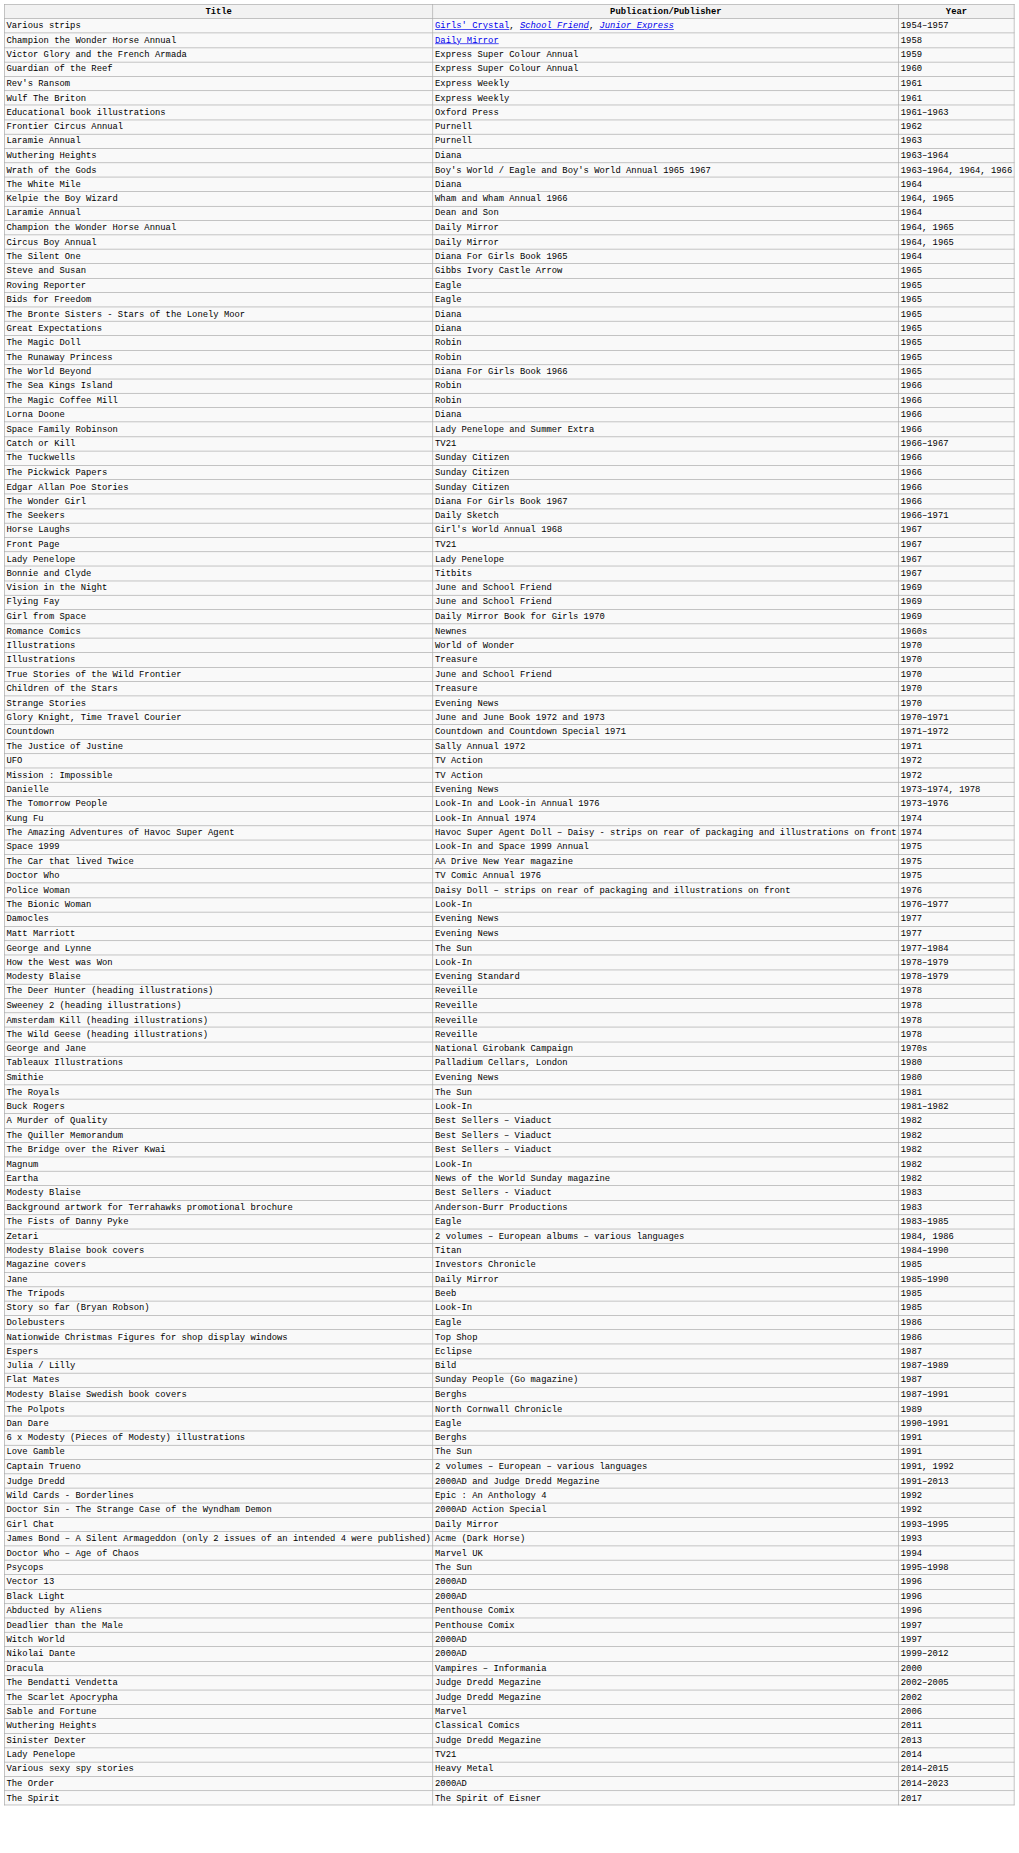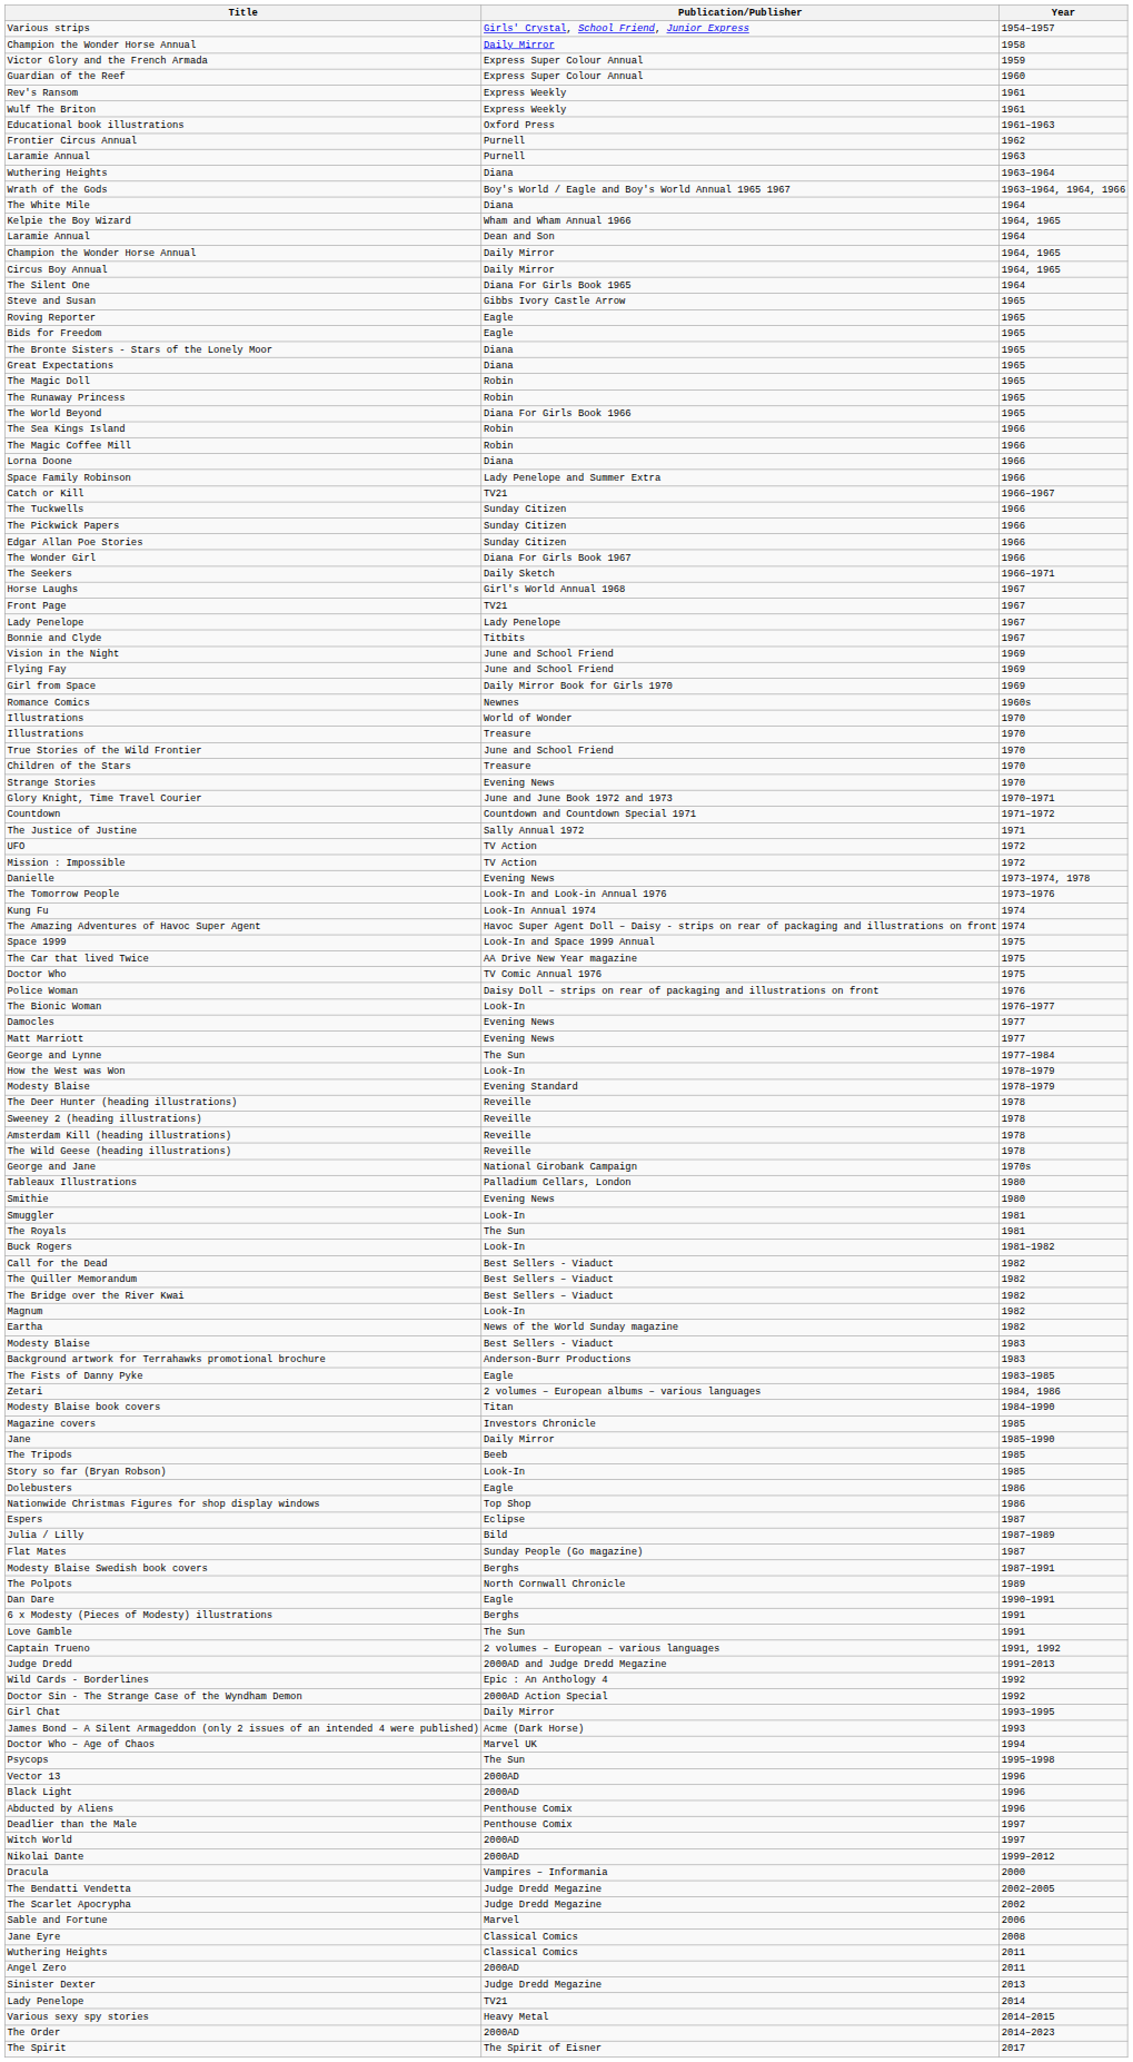 <table class="wikitable">
 <tr>
 <th>Title</th>
 <th>Publication/Publisher</th>
 <th>Year</th>
 </tr>
 <tr>
 <td>Various strips</td>
 <td><a href='#'>Girls' Crystal</a>, <em><a href='#'>School Friend</a></em>, <em><a href='#'>Junior Express</a></em></td>
 <td>1954–1957</td>
 </tr>
 <tr>
 <td>Champion the Wonder Horse Annual</td>
 <td><a href='#'>Daily Mirror</a></td>
 <td>1958</td>
 </tr>
 <tr>
 <td>Victor Glory and the French Armada</td>
 <td>Express Super Colour Annual</td>
 <td>1959</td>
 </tr>
 <tr>
 <td>Guardian of the Reef</td>
 <td>Express Super Colour Annual</td>
 <td>1960</td>
 </tr>
 <tr>
 <td>Rev's Ransom</td>
 <td>Express Weekly</td>
 <td>1961</td>
 </tr>
 <tr>
 <td>Wulf The Briton</td>
 <td>Express Weekly</td>
 <td>1961</td>
 </tr>
 <tr>
 <td>Educational book illustrations</td>
 <td>Oxford Press</td>
 <td>1961–1963</td>
 </tr>
 <tr>
 <td>Frontier Circus Annual</td>
 <td>Purnell</td>
 <td>1962</td>
 </tr>
 <tr>
 <td>Laramie Annual</td>
 <td>Purnell</td>
 <td>1963</td>
 </tr>
 <tr>
 <td>Wuthering Heights</td>
 <td>Diana</td>
 <td>1963–1964</td>
 </tr>
 <tr>
 <td>Wrath of the Gods</td>
 <td>Boy's World / Eagle and Boy's World Annual 1965 1967</td>
 <td>1963–1964, 1964, 1966</td>
 </tr>
 <tr>
 <td>The White Mile</td>
 <td>Diana</td>
 <td>1964</td>
 </tr>
 <tr>
 <td>Kelpie the Boy Wizard</td>
 <td>Wham and Wham Annual 1966</td>
 <td>1964, 1965</td>
 </tr>
 <tr>
 <td>Laramie Annual</td>
 <td>Dean and Son</td>
 <td>1964</td>
 </tr>
 <tr>
 <td>Champion the Wonder Horse Annual</td>
 <td>Daily Mirror</td>
 <td>1964, 1965</td>
 </tr>
 <tr>
 <td>Circus Boy Annual</td>
 <td>Daily Mirror</td>
 <td>1964, 1965</td>
 </tr>
 <tr>
 <td>The Silent One</td>
 <td>Diana For Girls Book 1965</td>
 <td>1964</td>
 </tr>
 <tr>
 <td>Steve and Susan</td>
 <td>Gibbs Ivory Castle Arrow</td>
 <td>1965</td>
 </tr>
 <tr>
 <td>Roving Reporter</td>
 <td>Eagle</td>
 <td>1965</td>
 </tr>
 <tr>
 <td>Bids for Freedom</td>
 <td>Eagle</td>
 <td>1965</td>
 </tr>
 <tr>
 <td>The Bronte Sisters - Stars of the Lonely Moor</td>
 <td>Diana</td>
 <td>1965</td>
 </tr>
 <tr>
 <td>Great Expectations</td>
 <td>Diana</td>
 <td>1965</td>
 </tr>
 <tr>
 <td>The Magic Doll</td>
 <td>Robin</td>
 <td>1965</td>
 </tr>
 <tr>
 <td>The Runaway Princess</td>
 <td>Robin</td>
 <td>1965</td>
 </tr>
 <tr>
 <td>The World Beyond</td>
 <td>Diana For Girls Book 1966</td>
 <td>1965</td>
 </tr>
 <tr>
 <td>The Sea Kings Island</td>
 <td>Robin</td>
 <td>1966</td>
 </tr>
 <tr>
 <td>The Magic Coffee Mill</td>
 <td>Robin</td>
 <td>1966</td>
 </tr>
 <tr>
 <td>Lorna Doone</td>
 <td>Diana</td>
 <td>1966</td>
 </tr>
 <tr>
 <td>Space Family Robinson</td>
 <td>Lady Penelope and Summer Extra</td>
 <td>1966</td>
 </tr>
 <tr>
 <td>Catch or Kill</td>
 <td>TV21</td>
 <td>1966–1967</td>
 </tr>
 <tr>
 <td>The Tuckwells</td>
 <td>Sunday Citizen</td>
 <td>1966</td>
 </tr>
 <tr>
 <td>The Pickwick Papers</td>
 <td>Sunday Citizen</td>
 <td>1966</td>
 </tr>
 <tr>
 <td>Edgar Allan Poe Stories</td>
 <td>Sunday Citizen</td>
 <td>1966</td>
 </tr>
 <tr>
 <td>The Wonder Girl</td>
 <td>Diana For Girls Book 1967</td>
 <td>1966</td>
 </tr>
 <tr>
 <td>The Seekers</td>
 <td>Daily Sketch</td>
 <td>1966–1971</td>
 </tr>
 <tr>
 <td>Horse Laughs</td>
 <td>Girl's World Annual 1968</td>
 <td>1967</td>
 </tr>
 <tr>
 <td>Front Page</td>
 <td>TV21</td>
 <td>1967</td>
 </tr>
 <tr>
 <td>Lady Penelope</td>
 <td>Lady Penelope</td>
 <td>1967</td>
 </tr>
 <tr>
 <td>Bonnie and Clyde</td>
 <td>Titbits</td>
 <td>1967</td>
 </tr>
 <tr>
 <td>Vision in the Night</td>
 <td>June and School Friend</td>
 <td>1969</td>
 </tr>
 <tr>
 <td>Flying Fay</td>
 <td>June and School Friend</td>
 <td>1969</td>
 </tr>
 <tr>
 <td>Girl from Space</td>
 <td>Daily Mirror Book for Girls 1970</td>
 <td>1969</td>
 </tr>
 <tr>
 <td>Romance Comics</td>
 <td>Newnes</td>
 <td>1960s</td>
 </tr>
 <tr>
 <td>Illustrations</td>
 <td>World of Wonder</td>
 <td>1970</td>
 </tr>
 <tr>
 <td>Illustrations</td>
 <td>Treasure</td>
 <td>1970</td>
 </tr>
 <tr>
 <td>True Stories of the Wild Frontier</td>
 <td>June and School Friend</td>
 <td>1970</td>
 </tr>
 <tr>
 <td>Children of the Stars</td>
 <td>Treasure</td>
 <td>1970</td>
 </tr>
 <tr>
 <td>Strange Stories</td>
 <td>Evening News</td>
 <td>1970</td>
 </tr>
 <tr>
 <td>Glory Knight, Time Travel Courier</td>
 <td>June and June Book 1972 and 1973</td>
 <td>1970–1971</td>
 </tr>
 <tr>
 <td>Countdown</td>
 <td>Countdown and Countdown Special 1971</td>
 <td>1971–1972</td>
 </tr>
 <tr>
 <td>The Justice of Justine</td>
 <td>Sally Annual 1972</td>
 <td>1971</td>
 </tr>
 <tr>
 <td>UFO</td>
 <td>TV Action</td>
 <td>1972</td>
 </tr>
 <tr>
 <td>Mission : Impossible</td>
 <td>TV Action</td>
 <td>1972</td>
 </tr>
 <tr>
 <td>Danielle</td>
 <td>Evening News</td>
 <td>1973–1974, 1978</td>
 </tr>
 <tr>
 <td>The Tomorrow People</td>
 <td>Look-In and Look-in Annual 1976</td>
 <td>1973–1976</td>
 </tr>
 <tr>
 <td>Kung Fu</td>
 <td>Look-In Annual 1974</td>
 <td>1974</td>
 </tr>
 <tr>
 <td>The Amazing Adventures of Havoc Super Agent</td>
 <td>Havoc Super Agent Doll – Daisy - strips on rear of packaging and illustrations on front</td>
 <td>1974</td>
 </tr>
 <tr>
 <td>Space 1999</td>
 <td>Look-In and Space 1999 Annual</td>
 <td>1975</td>
 </tr>
 <tr>
 <td>The Car that lived Twice</td>
 <td>AA Drive New Year magazine</td>
 <td>1975</td>
 </tr>
 <tr>
 <td>Doctor Who</td>
 <td>TV Comic Annual 1976</td>
 <td>1975</td>
 </tr>
 <tr>
 <td>Police Woman</td>
 <td>Daisy Doll – strips on rear of packaging and illustrations on front</td>
 <td>1976</td>
 </tr>
 <tr>
 <td>The Bionic Woman</td>
 <td>Look-In</td>
 <td>1976–1977</td>
 </tr>
 <tr>
 <td>Damocles</td>
 <td>Evening News</td>
 <td>1977</td>
 </tr>
 <tr>
 <td>Matt Marriott</td>
 <td>Evening News</td>
 <td>1977</td>
 </tr>
 <tr>
 <td>George and Lynne</td>
 <td>The Sun</td>
 <td>1977–1984</td>
 </tr>
 <tr>
 <td>How the West was Won</td>
 <td>Look-In</td>
 <td>1978–1979</td>
 </tr>
 <tr>
 <td>Modesty Blaise</td>
 <td>Evening Standard</td>
 <td>1978–1979</td>
 </tr>
 <tr>
 <td>The Deer Hunter (heading illustrations)</td>
 <td>Reveille</td>
 <td>1978</td>
 </tr>
 <tr>
 <td>Sweeney 2 (heading illustrations)</td>
 <td>Reveille</td>
 <td>1978</td>
 </tr>
 <tr>
 <td>Amsterdam Kill (heading illustrations)</td>
 <td>Reveille</td>
 <td>1978</td>
 </tr>
 <tr>
 <td>The Wild Geese (heading illustrations)</td>
 <td>Reveille</td>
 <td>1978</td>
 </tr>
 <tr>
 <td>George and Jane</td>
 <td>National Girobank Campaign</td>
 <td>1970s</td>
 </tr>
 <tr>
 <td>Tableaux Illustrations</td>
 <td>Palladium Cellars, London</td>
 <td>1980</td>
 </tr>
 <tr>
 <td>Smithie</td>
 <td>Evening News</td>
 <td>1980</td>
 </tr>
 <tr>
+<td>Smuggler</td>
+<td>Look-In</td>
+<td>1981</td>
+</tr>
+<tr>
 <td>The Royals</td>
 <td>The Sun</td>
 <td>1981</td>
 </tr>
 <tr>
 <td>Buck Rogers</td>
 <td>Look-In</td>
 <td>1981–1982</td>
 </tr>
 <tr>
-<td>A Murder of Quality</td>
-<td>Best Sellers – Viaduct</td>
+<td>Call for the Dead</td>
+<td>Best Sellers - Viaduct</td>
 <td>1982</td>
 </tr>
 <tr>
 <td>The Quiller Memorandum</td>
 <td>Best Sellers – Viaduct</td>
 <td>1982</td>
 </tr>
 <tr>
 <td>The Bridge over the River Kwai</td>
 <td>Best Sellers – Viaduct</td>
 <td>1982</td>
 </tr>
 <tr>
 <td>Magnum</td>
 <td>Look-In</td>
 <td>1982</td>
 </tr>
 <tr>
 <td>Eartha</td>
 <td>News of the World Sunday magazine</td>
 <td>1982</td>
 </tr>
 <tr>
 <td>Modesty Blaise</td>
 <td>Best Sellers - Viaduct</td>
 <td>1983</td>
 </tr>
 <tr>
 <td>Background artwork for Terrahawks promotional brochure</td>
 <td>Anderson-Burr Productions</td>
 <td>1983</td>
 </tr>
 <tr>
 <td>The Fists of Danny Pyke</td>
 <td>Eagle</td>
 <td>1983–1985</td>
 </tr>
 <tr>
 <td>Zetari</td>
 <td>2 volumes  – European albums – various languages</td>
 <td>1984, 1986</td>
 </tr>
 <tr>
 <td>Modesty Blaise book covers</td>
 <td>Titan</td>
 <td>1984–1990</td>
 </tr>
 <tr>
 <td>Magazine covers</td>
 <td>Investors Chronicle</td>
 <td>1985</td>
 </tr>
 <tr>
 <td>Jane</td>
 <td>Daily Mirror</td>
 <td>1985–1990</td>
 </tr>
 <tr>
 <td>The Tripods</td>
 <td>Beeb</td>
 <td>1985</td>
 </tr>
 <tr>
 <td>Story so far (Bryan Robson)</td>
 <td>Look-In</td>
 <td>1985</td>
 </tr>
 <tr>
 <td>Dolebusters</td>
 <td>Eagle</td>
 <td>1986</td>
 </tr>
 <tr>
 <td>Nationwide Christmas Figures for shop display windows</td>
 <td>Top Shop</td>
 <td>1986</td>
 </tr>
 <tr>
 <td>Espers</td>
 <td>Eclipse</td>
 <td>1987</td>
 </tr>
 <tr>
 <td>Julia / Lilly</td>
 <td>Bild</td>
 <td>1987–1989</td>
 </tr>
 <tr>
 <td>Flat Mates</td>
 <td>Sunday People (Go magazine)</td>
 <td>1987</td>
 </tr>
 <tr>
 <td>Modesty Blaise Swedish book covers</td>
 <td>Berghs</td>
 <td>1987–1991</td>
 </tr>
 <tr>
 <td>The Polpots</td>
 <td>North Cornwall Chronicle</td>
 <td>1989</td>
 </tr>
 <tr>
 <td>Dan Dare</td>
 <td>Eagle</td>
 <td>1990–1991</td>
 </tr>
 <tr>
 <td>6 x Modesty (Pieces of Modesty) illustrations</td>
 <td>Berghs</td>
 <td>1991</td>
 </tr>
 <tr>
 <td>Love Gamble</td>
 <td>The Sun</td>
 <td>1991</td>
 </tr>
 <tr>
 <td>Captain Trueno</td>
 <td>2 volumes  – European  – various languages</td>
 <td>1991, 1992</td>
 </tr>
 <tr>
 <td>Judge Dredd</td>
 <td>2000AD and Judge Dredd Megazine</td>
 <td>1991–2013</td>
 </tr>
 <tr>
 <td>Wild Cards  - Borderlines</td>
 <td>Epic : An Anthology 4</td>
 <td>1992</td>
 </tr>
 <tr>
 <td>Doctor Sin  - The Strange Case of the Wyndham Demon</td>
 <td>2000AD Action Special</td>
 <td>1992</td>
 </tr>
 <tr>
 <td>Girl Chat</td>
 <td>Daily Mirror</td>
 <td>1993–1995</td>
 </tr>
 <tr>
 <td>James Bond  – A Silent Armageddon (only 2 issues of an intended 4 were published)</td>
 <td>Acme (Dark Horse)</td>
 <td>1993</td>
 </tr>
 <tr>
 <td>Doctor Who – Age of Chaos</td>
 <td>Marvel UK</td>
 <td>1994</td>
 </tr>
 <tr>
 <td>Psycops</td>
 <td>The Sun</td>
 <td>1995–1998</td>
 </tr>
 <tr>
 <td>Vector 13</td>
 <td>2000AD</td>
 <td>1996</td>
 </tr>
 <tr>
 <td>Black Light</td>
 <td>2000AD</td>
 <td>1996</td>
 </tr>
 <tr>
 <td>Abducted by Aliens</td>
 <td>Penthouse Comix</td>
 <td>1996</td>
 </tr>
 <tr>
 <td>Deadlier than the Male</td>
 <td>Penthouse Comix</td>
 <td>1997</td>
 </tr>
 <tr>
 <td>Witch World</td>
 <td>2000AD</td>
 <td>1997</td>
 </tr>
 <tr>
 <td>Nikolai Dante</td>
 <td>2000AD</td>
 <td>1999–2012</td>
 </tr>
 <tr>
 <td>Dracula</td>
 <td>Vampires – Informania</td>
 <td>2000</td>
 </tr>
 <tr>
 <td>The Bendatti Vendetta</td>
 <td>Judge Dredd Megazine</td>
 <td>2002–2005</td>
 </tr>
 <tr>
 <td>The Scarlet Apocrypha</td>
 <td>Judge Dredd Megazine</td>
 <td>2002</td>
 </tr>
 <tr>
 <td>Sable and Fortune</td>
 <td>Marvel</td>
 <td>2006</td>
 </tr>
 <tr>
+<td>Jane Eyre</td>
+<td>Classical Comics</td>
+<td>2008</td>
+</tr>
+<tr>
 <td>Wuthering Heights</td>
 <td>Classical Comics</td>
+<td>2011</td>
+</tr>
+<tr>
+<td>Angel Zero</td>
+<td>2000AD</td>
 <td>2011</td>
 </tr>
 <tr>
 <td>Sinister Dexter</td>
 <td>Judge Dredd Megazine</td>
 <td>2013</td>
 </tr>
 <tr>
 <td>Lady Penelope</td>
 <td>TV21</td>
 <td>2014</td>
 </tr>
 <tr>
 <td>Various sexy spy stories</td>
 <td>Heavy Metal</td>
 <td>2014–2015</td>
 </tr>
 <tr>
 <td>The Order</td>
 <td>2000AD</td>
 <td>2014–2023</td>
 </tr>
 <tr>
 <td>The Spirit</td>
 <td>The Spirit of Eisner</td>
 <td>2017</td>
 </tr>
 </table>
